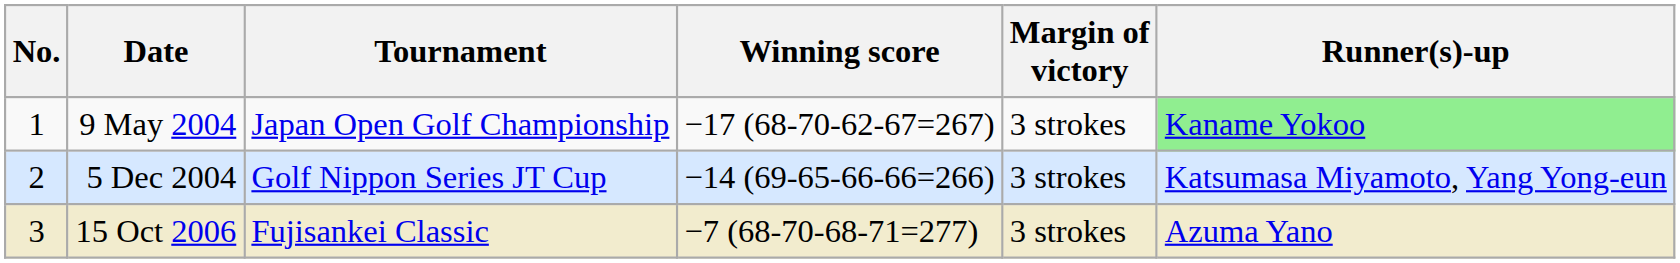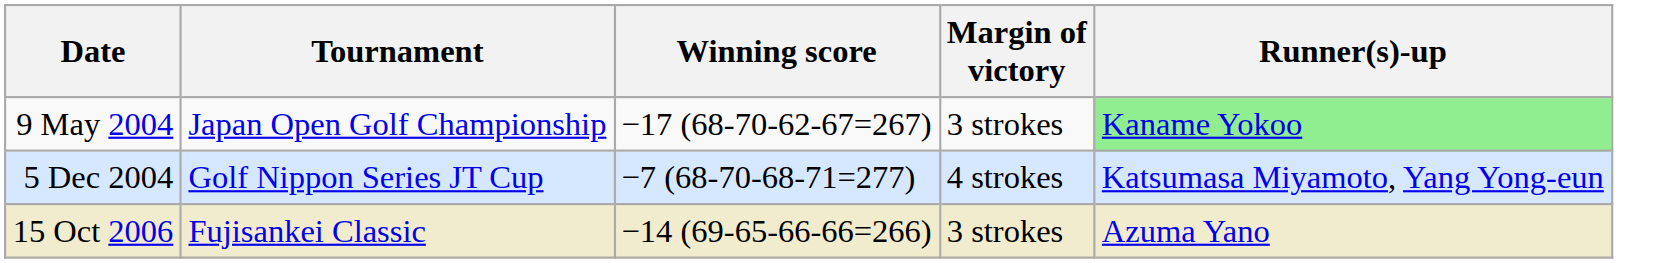 <table class="wikitable" style="font-size:95%;">
 <tr>
-<th>No.</th>
 <th>Date</th>
 <th>Tournament</th>
 <th>Winning score</th>
 <th>Margin of<br>victory</th>
 <th>Runner(s)-up</th>
 </tr>
 <tr>
-<td align=center>1</td>
 <td align=right>9 May <a href='#'>2004</a></td>
 <td><a href='#'>Japan Open Golf Championship</a></td>
 <td>−17 (68-70-62-67=267)</td>
 <td>3 strokes</td>
 <td style="background: lightgreen;"> <a href='#'>Kaname Yokoo</a></td>
 </tr>
 <tr style="background:#D6E8FF;">
-<td align=center>2</td>
 <td align=right>5 Dec 2004</td>
 <td><a href='#'>Golf Nippon Series JT Cup</a></td>
-<td>−14 (69-65-66-66=266)</td>
-<td>3 strokes</td>
+<td>−7 (68-70-68-71=277)</td>
+<td>4 strokes</td>
 <td> <a href='#'>Katsumasa Miyamoto</a>,  <a href='#'>Yang Yong-eun</a></td>
 </tr>
 <tr style="background:#f2ecce;">
-<td align=center>3</td>
 <td align=right>15 Oct <a href='#'>2006</a></td>
 <td><a href='#'>Fujisankei Classic</a></td>
-<td>−7 (68-70-68-71=277)</td>
+<td>−14 (69-65-66-66=266)</td>
 <td>3 strokes</td>
 <td> <a href='#'>Azuma Yano</a></td>
 </tr>
 </table>
